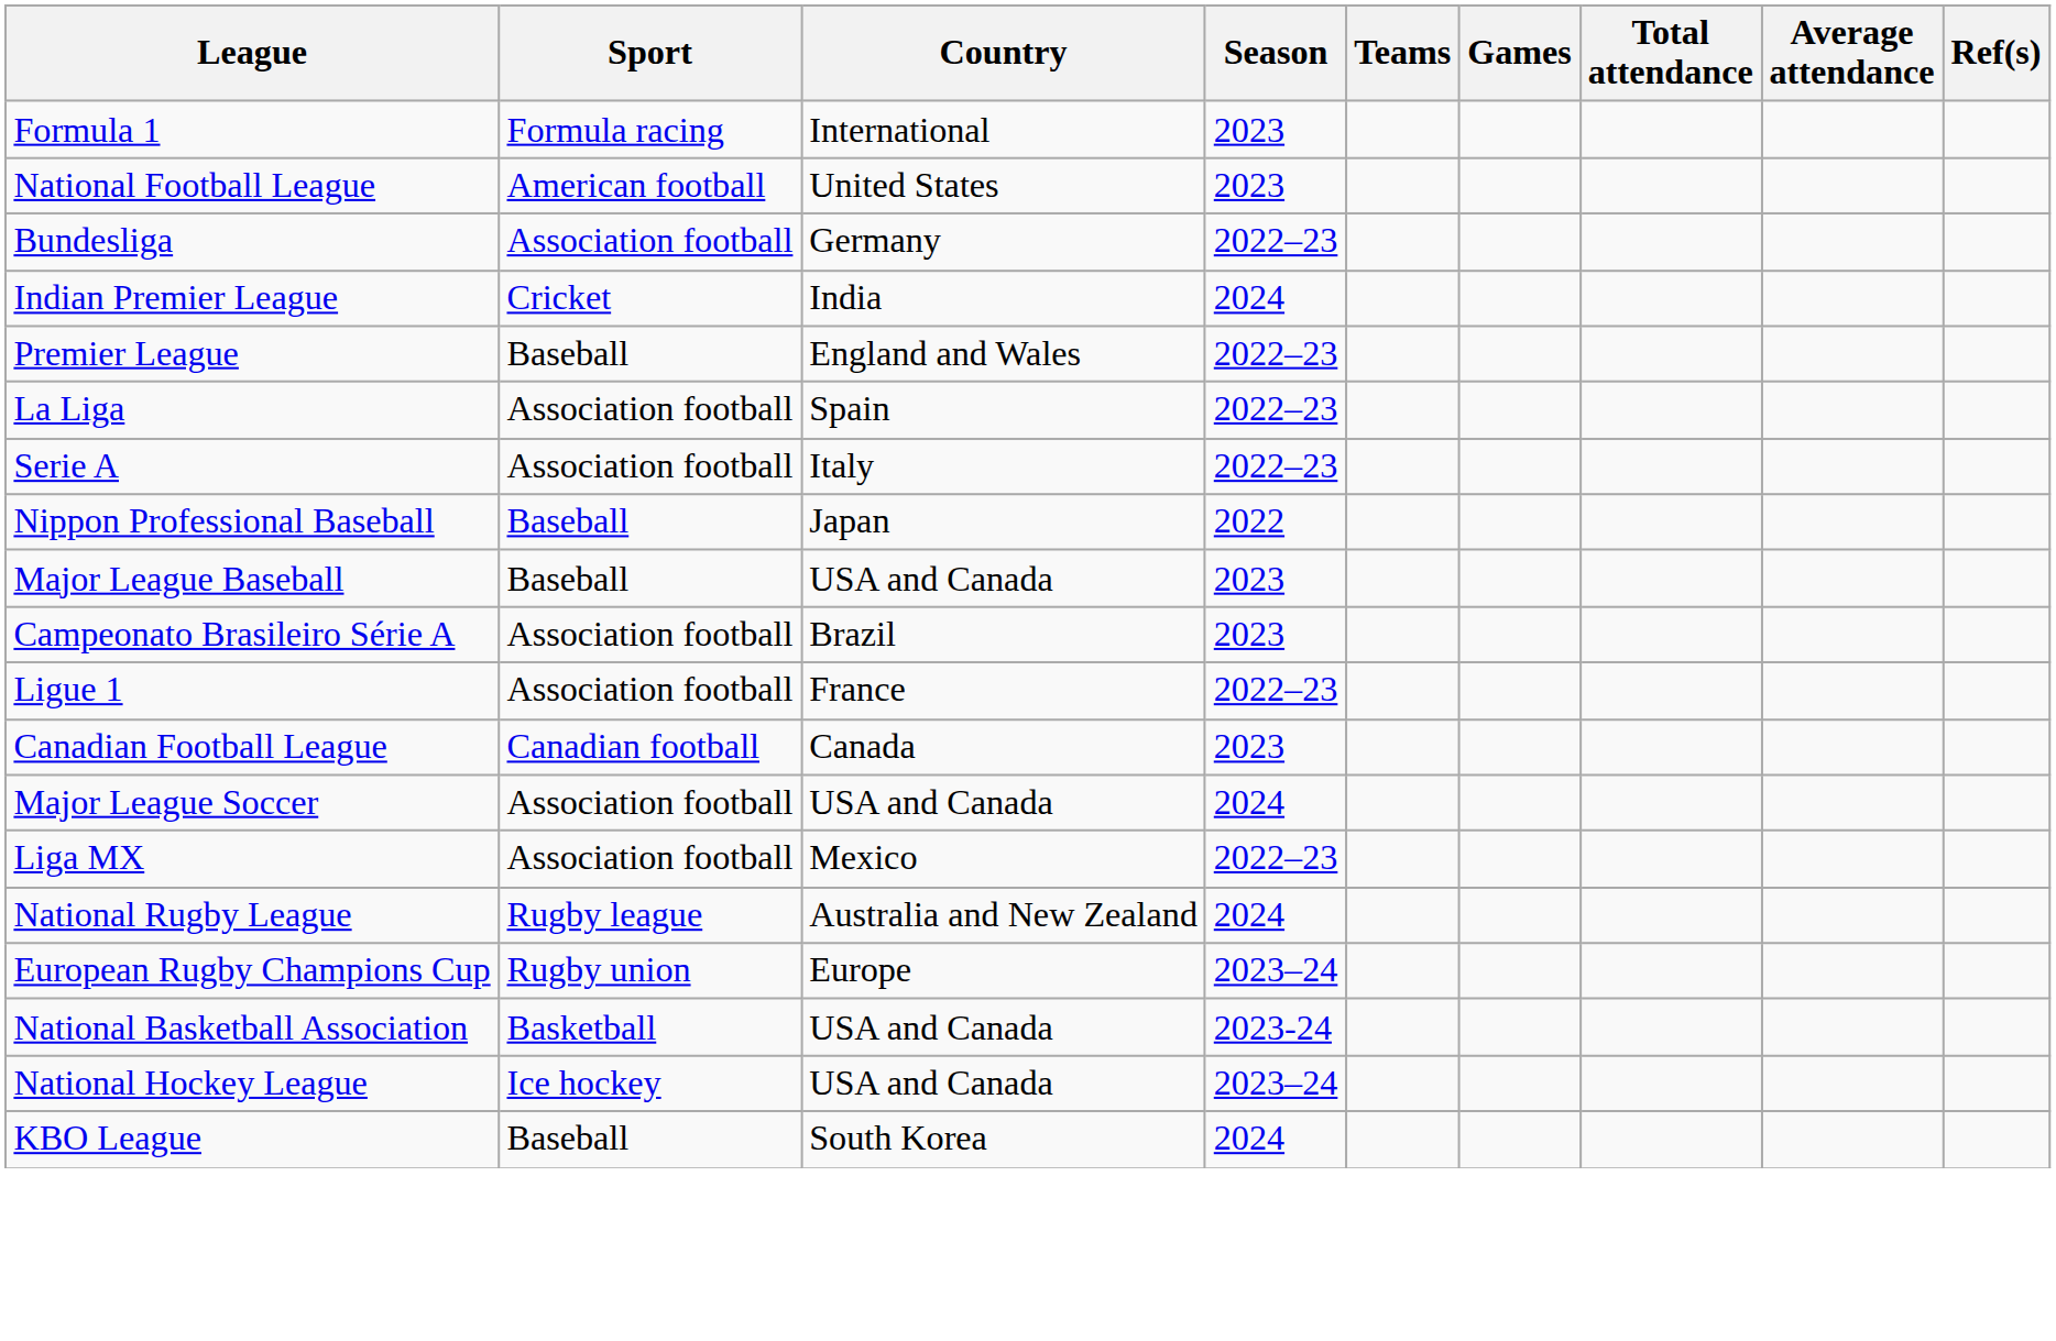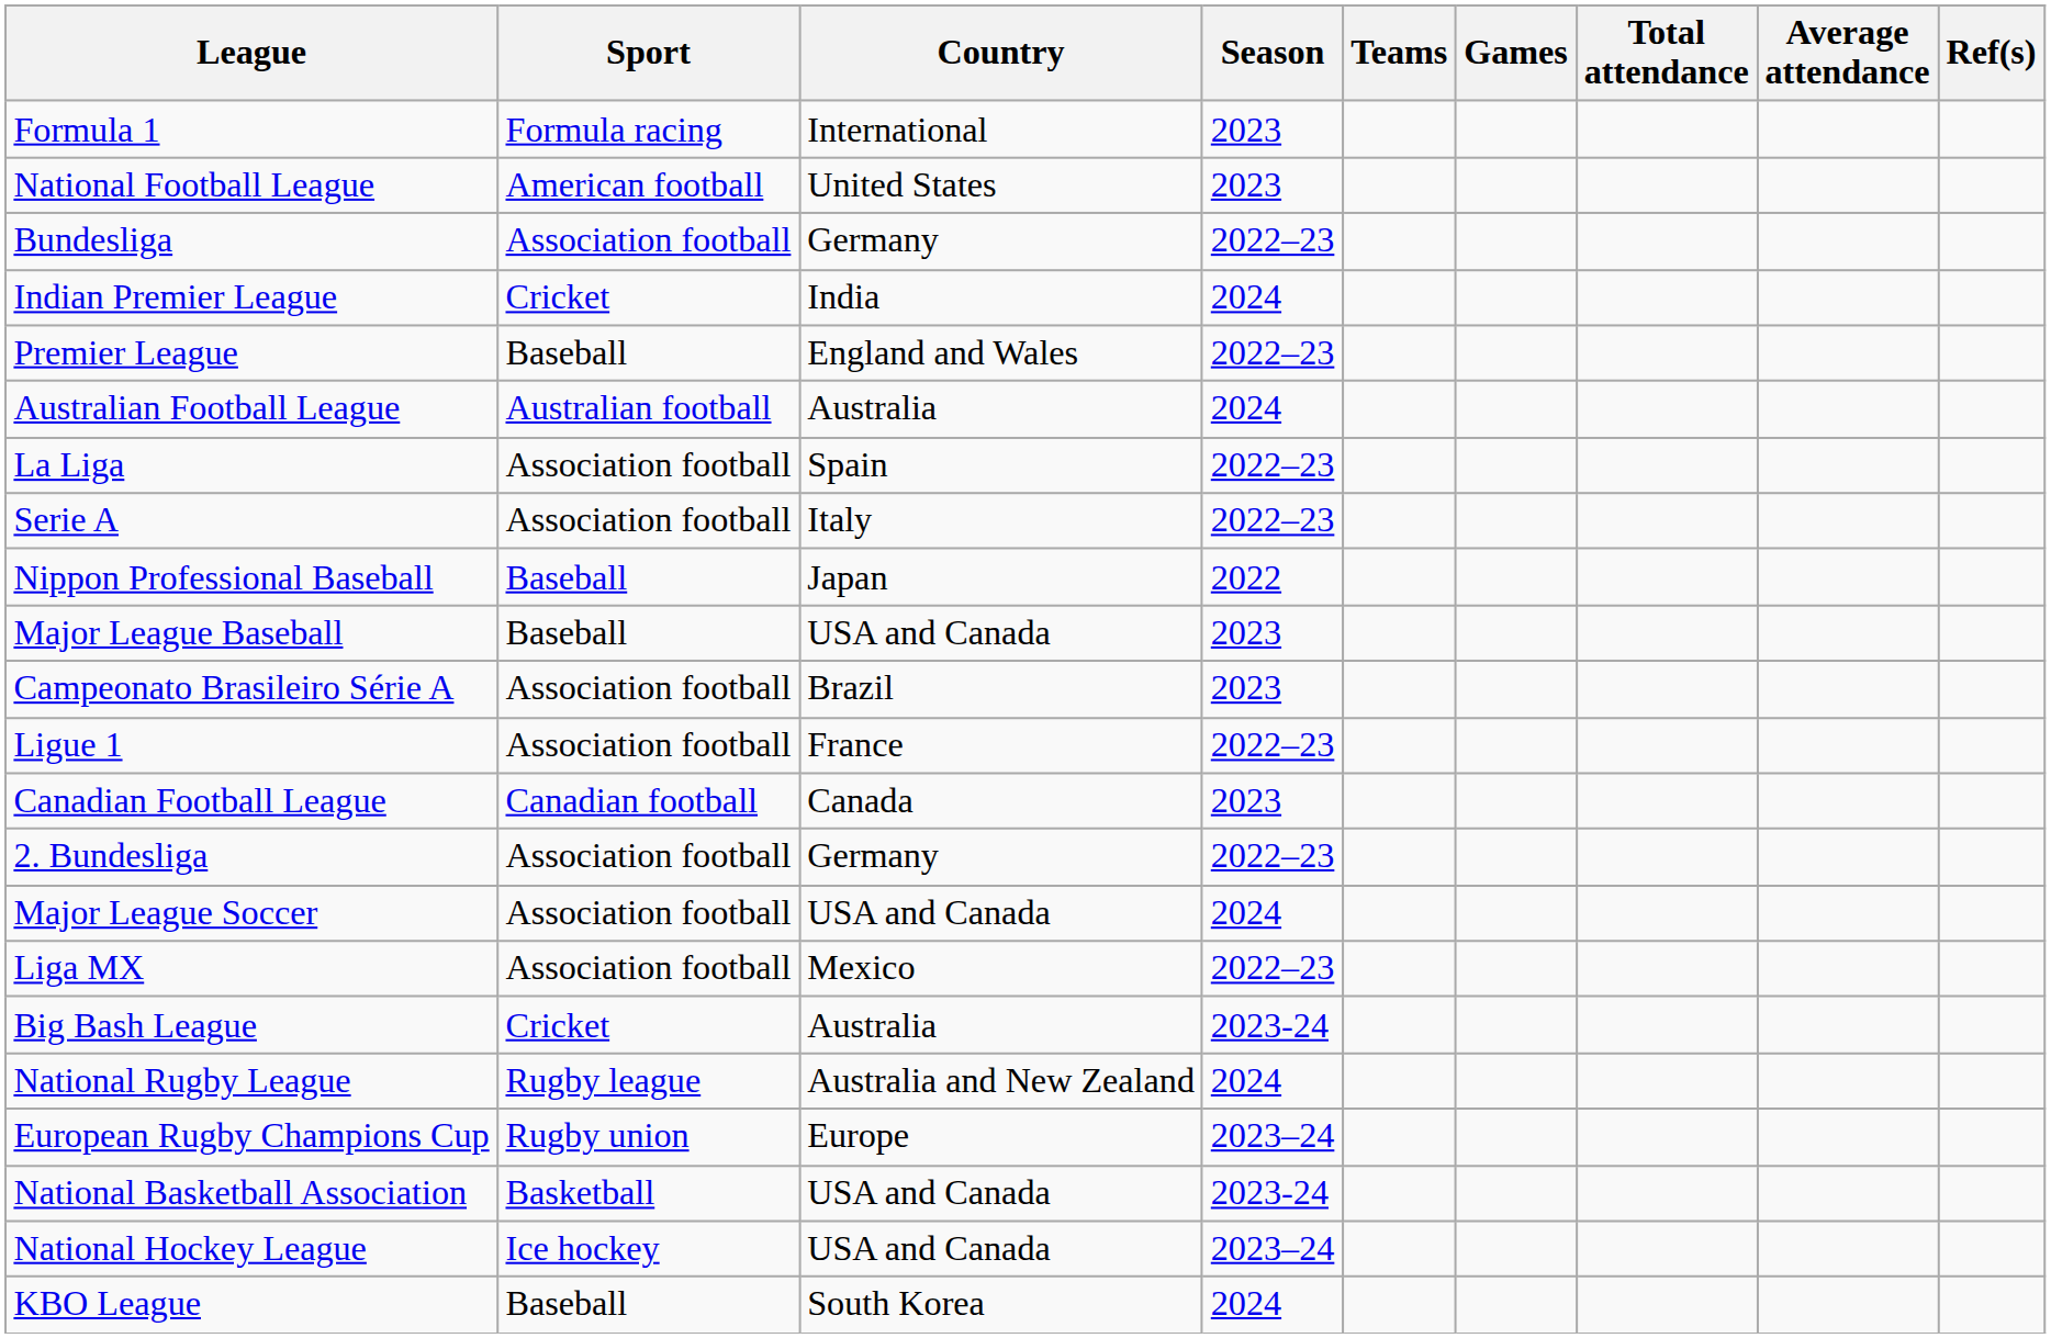 <table class="wikitable sortable">
 <tr>
 <th>League</th>
 <th>Sport</th>
 <th>Country</th>
 <th>Season</th>
 <th data-sort-type="number">Teams</th>
 <th data-sort-type="number">Games</th>
 <th data-sort-type="number">Total <br> attendance</th>
 <th data-sort-type="number">Average<br>attendance</th>
 <th>Ref(s)</th>
 </tr>
 <tr>
 <td><a href='#'>Formula 1</a></td>
 <td><a href='#'>Formula racing</a></td>
 <td>International</td>
 <td><a href='#'>2023</a></td>
 <td></td>
 <td></td>
 <td></td>
 <td><strong></strong></td>
 <td></td>
 </tr>
 <tr>
 <td><a href='#'>National Football League</a></td>
 <td><a href='#'>American football</a></td>
 <td>United States</td>
 <td><a href='#'>2023</a></td>
 <td></td>
 <td></td>
 <td></td>
 <td><strong></strong></td>
 <td></td>
 </tr>
 <tr>
 <td><a href='#'>Bundesliga</a></td>
 <td><a href='#'>Association football</a></td>
 <td>Germany</td>
 <td><a href='#'>2022–23</a></td>
 <td></td>
 <td></td>
 <td></td>
 <td><strong></strong></td>
 <td></td>
 </tr>
 <tr>
 <td><a href='#'>Indian Premier League</a></td>
 <td><a href='#'>Cricket</a></td>
 <td>India</td>
 <td><a href='#'>2024</a></td>
 <td></td>
 <td></td>
 <td></td>
 <td><strong></strong></td>
 <td></td>
 </tr>
 <tr>
 <td><a href='#'>Premier League</a></td>
 <td>Baseball</td>
 <td>England and Wales</td>
 <td><a href='#'>2022–23</a></td>
+<td></td>
+<td></td>
+<td></td>
+<td><strong></strong></td>
+<td></td>
+</tr>
+<tr>
+<td><a href='#'>Australian Football League</a></td>
+<td><a href='#'>Australian football</a></td>
+<td>Australia</td>
+<td><a href='#'>2024</a></td>
 <td></td>
 <td></td>
 <td></td>
 <td><strong></strong></td>
 <td></td>
 </tr>
 <tr>
 <td><a href='#'>La Liga</a></td>
 <td>Association football</td>
 <td>Spain</td>
 <td><a href='#'>2022–23</a></td>
 <td></td>
 <td></td>
 <td></td>
 <td><strong></strong></td>
 <td></td>
 </tr>
 <tr>
 <td><a href='#'>Serie A</a></td>
 <td>Association football</td>
 <td>Italy</td>
 <td><a href='#'>2022–23</a></td>
 <td></td>
 <td></td>
 <td></td>
 <td><strong></strong></td>
 <td></td>
 </tr>
 <tr>
 <td><a href='#'>Nippon Professional Baseball</a></td>
 <td><a href='#'>Baseball</a></td>
 <td>Japan</td>
 <td><a href='#'>2022</a></td>
 <td></td>
 <td></td>
 <td></td>
 <td><strong></strong></td>
 <td></td>
 </tr>
 <tr>
 <td><a href='#'>Major League Baseball</a></td>
 <td>Baseball</td>
 <td>USA and Canada</td>
 <td><a href='#'>2023</a></td>
 <td></td>
 <td></td>
 <td></td>
 <td><strong></strong></td>
 <td></td>
 </tr>
 <tr>
 <td><a href='#'>Campeonato Brasileiro Série A</a></td>
 <td>Association football</td>
 <td>Brazil</td>
 <td><a href='#'>2023</a></td>
 <td></td>
 <td></td>
 <td></td>
 <td><strong></strong></td>
 <td></td>
 </tr>
 <tr>
 <td><a href='#'>Ligue 1</a></td>
 <td>Association football</td>
 <td>France</td>
 <td><a href='#'>2022–23</a></td>
 <td></td>
 <td></td>
 <td></td>
 <td><strong></strong></td>
 <td></td>
 </tr>
 <tr>
 <td><a href='#'>Canadian Football League</a></td>
 <td><a href='#'>Canadian football</a></td>
 <td>Canada</td>
 <td><a href='#'>2023</a></td>
 <td></td>
 <td></td>
 <td></td>
 <td><strong></strong></td>
 <td></td>
 </tr>
 <tr>
+<td><a href='#'>2. Bundesliga</a></td>
+<td>Association football</td>
+<td>Germany</td>
+<td><a href='#'>2022–23</a></td>
+<td></td>
+<td></td>
+<td></td>
+<td><strong></strong></td>
+<td></td>
+</tr>
+<tr>
 <td><a href='#'>Major League Soccer</a></td>
 <td>Association football</td>
 <td>USA and Canada</td>
 <td><a href='#'>2024</a></td>
 <td></td>
 <td></td>
 <td></td>
 <td><strong></strong></td>
 <td></td>
 </tr>
 <tr>
 <td><a href='#'>Liga MX</a></td>
 <td>Association football</td>
 <td>Mexico</td>
 <td><a href='#'>2022–23</a></td>
+<td></td>
+<td></td>
+<td></td>
+<td><strong></strong></td>
+<td></td>
+</tr>
+<tr>
+<td><a href='#'>Big Bash League</a></td>
+<td><a href='#'>Cricket</a></td>
+<td>Australia</td>
+<td><a href='#'>2023-24</a></td>
 <td></td>
 <td></td>
 <td></td>
 <td><strong></strong></td>
 <td></td>
 </tr>
 <tr>
 <td><a href='#'>National Rugby League</a></td>
 <td><a href='#'>Rugby league</a></td>
 <td>Australia and New Zealand</td>
 <td><a href='#'>2024</a></td>
 <td></td>
 <td></td>
 <td></td>
 <td><strong></strong></td>
 <td></td>
 </tr>
 <tr>
 <td><a href='#'>European Rugby Champions Cup</a></td>
 <td><a href='#'>Rugby union</a></td>
 <td>Europe</td>
 <td><a href='#'>2023–24</a></td>
 <td></td>
 <td></td>
 <td></td>
 <td><strong></strong></td>
 <td></td>
 </tr>
 <tr>
 <td><a href='#'>National Basketball Association</a></td>
 <td><a href='#'>Basketball</a></td>
 <td>USA and Canada</td>
 <td><a href='#'>2023-24</a></td>
 <td></td>
 <td></td>
 <td></td>
 <td><strong></strong></td>
 <td></td>
 </tr>
 <tr>
 <td><a href='#'>National Hockey League</a></td>
 <td><a href='#'>Ice hockey</a></td>
 <td>USA and Canada</td>
 <td><a href='#'>2023–24</a></td>
 <td></td>
 <td></td>
 <td></td>
 <td><strong></strong></td>
 <td></td>
 </tr>
 <tr>
 <td><a href='#'>KBO League</a></td>
 <td>Baseball</td>
 <td>South Korea</td>
 <td><a href='#'>2024</a></td>
 <td></td>
 <td></td>
 <td></td>
 <td><strong></strong></td>
 <td></td>
 </tr>
 </table>
